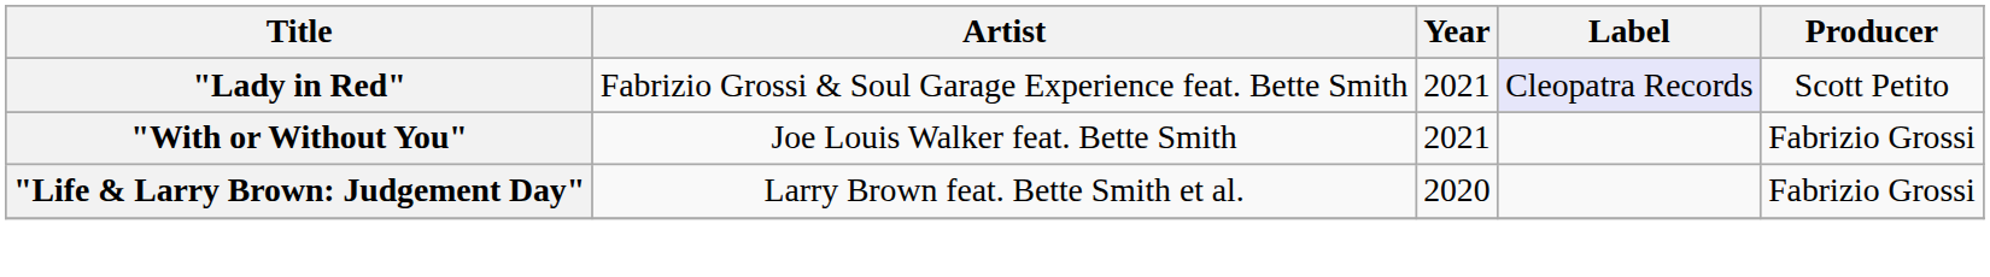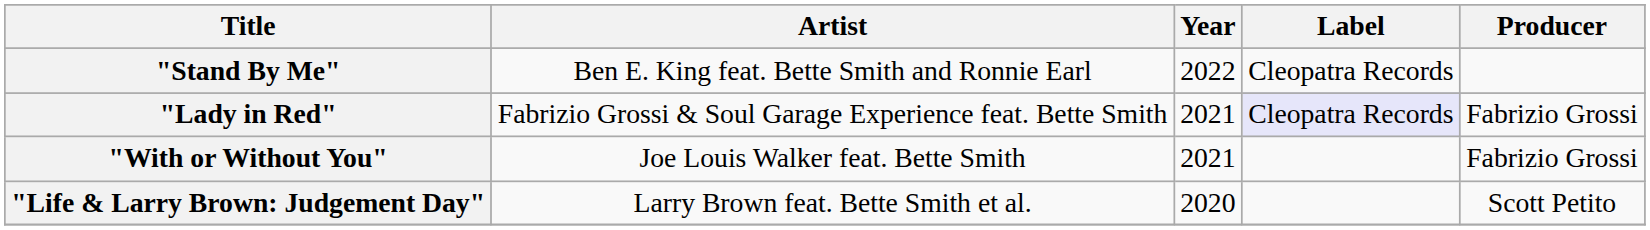 <table class="wikitable plainrowheaders" style="text-align:center;">
 <tr>
 <th scope="col">Title</th>
 <th scope="col">Artist</th>
 <th scope="col">Year</th>
 <th scope="col">Label</th>
 <th scope="col">Producer</th>
 </tr>
 <tr>
+<th scope="row">"Stand By Me"</th>
+<td>Ben E. King feat. Bette Smith and Ronnie Earl</td>
+<td>2022</td>
+<td>Cleopatra Records</td>
+<td></td>
+</tr>
+<tr>
 <th scope="row">"Lady in Red"</th>
 <td>Fabrizio Grossi & Soul Garage Experience feat. Bette Smith</td>
 <td>2021</td>
 <td style="background: lavender;">Cleopatra Records</td>
-<td>Scott Petito</td>
+<td>Fabrizio Grossi</td>
 </tr>
 <tr>
 <th scope="row">"With or Without You"</th>
 <td>Joe Louis Walker feat. Bette Smith</td>
 <td>2021</td>
 <td></td>
 <td>Fabrizio Grossi</td>
 </tr>
 <tr>
 <th scope="row">"Life & Larry Brown: Judgement Day"</th>
 <td>Larry Brown feat. Bette Smith et al.</td>
 <td>2020</td>
 <td></td>
-<td>Fabrizio Grossi</td>
+<td>Scott Petito</td>
 </tr>
 <tr>
 </tr>
 </table>
